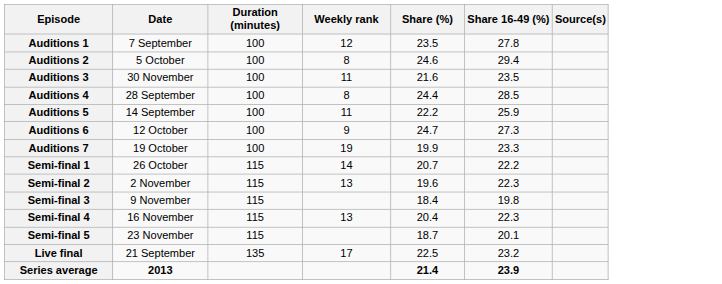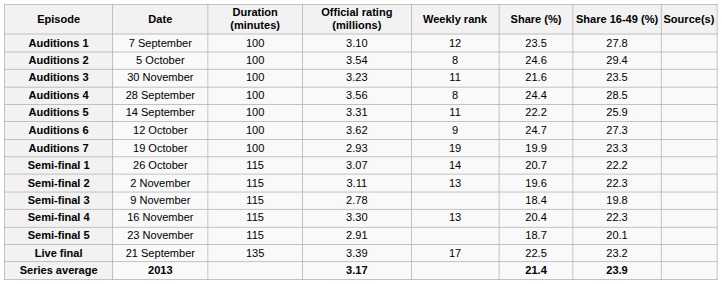 <table class="wikitable sortable" style="text-align:center">
 <tr>
 <th scope="col" style="width:150px;">Episode</th>
 <th scope="col" style="width:130px;">Date</th>
 <th scope="col" style="width:130px;">Duration <br>(minutes)</th>
+<th scope="col" style="width:150px;">Official rating<br>(millions)</th>
 <th scope="col" style="width:120px;">Weekly rank</th>
 <th scope="col" style="width:100px;">Share (%)</th>
 <th scope="col" style="width:120px;">Share 16-49 (%)</th>
 <th scope="col" style="width:50px;">Source(s)</th>
 </tr>
 <tr>
 <th scope="row">Auditions 1</th>
 <td>7 September</td>
 <td>100</td>
+<td>3.10</td>
 <td>12</td>
 <td>23.5</td>
 <td>27.8</td>
 <td></td>
 </tr>
 <tr>
 <th scope="row">Auditions 2</th>
 <td>5 October</td>
 <td>100</td>
+<td>3.54</td>
 <td>8</td>
 <td>24.6</td>
 <td>29.4</td>
 <td></td>
 </tr>
 <tr>
 <th scope="row">Auditions 3</th>
 <td>30 November</td>
 <td>100</td>
+<td>3.23</td>
 <td>11</td>
 <td>21.6</td>
 <td>23.5</td>
 <td></td>
 </tr>
 <tr>
 <th scope="row">Auditions 4</th>
 <td>28 September</td>
 <td>100</td>
+<td>3.56</td>
 <td>8</td>
 <td>24.4</td>
 <td>28.5</td>
 <td></td>
 </tr>
 <tr>
 <th scope="row">Auditions 5</th>
 <td>14 September</td>
 <td>100</td>
+<td>3.31</td>
 <td>11</td>
 <td>22.2</td>
 <td>25.9</td>
 <td></td>
 </tr>
 <tr>
 <th scope="row">Auditions 6</th>
 <td>12 October</td>
 <td>100</td>
+<td>3.62</td>
 <td>9</td>
 <td>24.7</td>
 <td>27.3</td>
 <td></td>
 </tr>
 <tr>
 <th scope="row">Auditions 7</th>
 <td>19 October</td>
 <td>100</td>
+<td>2.93</td>
 <td>19</td>
 <td>19.9</td>
 <td>23.3</td>
 <td></td>
 </tr>
 <tr>
 <th scope="row">Semi-final 1</th>
 <td>26 October</td>
 <td>115</td>
+<td>3.07</td>
 <td>14</td>
 <td>20.7</td>
 <td>22.2</td>
 <td></td>
 </tr>
 <tr>
 <th scope="row">Semi-final 2</th>
 <td>2 November</td>
 <td>115</td>
+<td>3.11</td>
 <td>13</td>
 <td>19.6</td>
 <td>22.3</td>
 <td></td>
 </tr>
 <tr>
 <th scope="row">Semi-final 3</th>
 <td>9 November</td>
 <td>115</td>
+<td>2.78</td>
 <td></td>
 <td>18.4</td>
 <td>19.8</td>
 <td></td>
 </tr>
 <tr>
 <th scope="row">Semi-final 4</th>
 <td>16 November</td>
 <td>115</td>
+<td>3.30</td>
 <td>13</td>
 <td>20.4</td>
 <td>22.3</td>
 <td></td>
 </tr>
 <tr>
 <th scope="row">Semi-final 5</th>
 <td>23 November</td>
 <td>115</td>
+<td>2.91</td>
 <td></td>
 <td>18.7</td>
 <td>20.1</td>
 <td></td>
 </tr>
 <tr>
 <th scope="row">Live final</th>
 <td>21 September</td>
 <td>135</td>
+<td>3.39</td>
 <td>17</td>
 <td>22.5</td>
 <td>23.2</td>
 <td></td>
 </tr>
 <tr>
 <th scope="row">Series average</th>
 <td><strong>2013</strong></td>
 <td></td>
+<td><strong>3.17</strong></td>
 <td></td>
 <td><strong>21.4</strong></td>
 <td><strong>23.9</strong></td>
 <td></td>
 </tr>
 </table>
